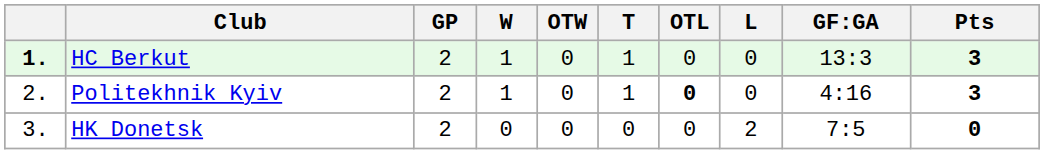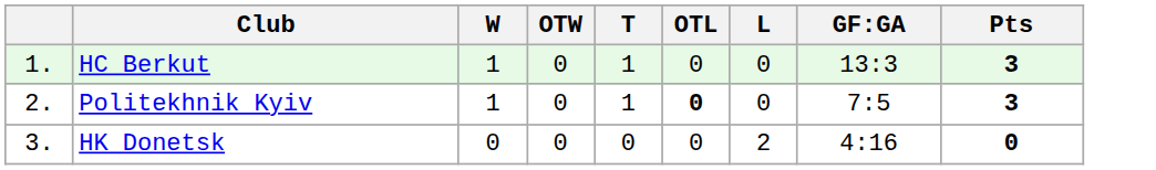 <table class="wikitable">
 <tr>
 <th width="30"></th>
 <th width="200">Club</th>
-<th width="30">GP</th>
 <th width="30">W</th>
 <th width="30">OTW</th>
 <th width="30">T</th>
 <th width="30">OTL</th>
 <th width="30">L</th>
 <th width="70">GF:GA</th>
 <th width="70">Pts</th>
 </tr>
 <tr bgcolor="#e6fae6" align="center">
-<td><strong>1.</strong></td>
+<td>1.</td>
 <td align="left"><a href='#'>HC Berkut</a></td>
-<td>2</td>
 <td>1</td>
 <td>0</td>
 <td>1</td>
 <td>0</td>
 <td>0</td>
 <td>13:3</td>
 <td><strong>3</strong></td>
 </tr>
 <tr bgcolor="#FFFFFF" align="center">
 <td>2.</td>
 <td align="left"><a href='#'>Politekhnik Kyiv</a></td>
-<td>2</td>
 <td>1</td>
 <td>0</td>
 <td>1</td>
 <td><strong>0</strong></td>
 <td>0</td>
-<td>4:16</td>
+<td>7:5</td>
 <td><strong>3</strong></td>
 </tr>
 <tr bgcolor="#FFFFFF" align="center">
 <td>3.</td>
 <td align="left"><a href='#'>HK Donetsk</a></td>
-<td>2</td>
 <td>0</td>
 <td>0</td>
 <td>0</td>
 <td>0</td>
 <td>2</td>
-<td>7:5</td>
+<td>4:16</td>
 <td><strong>0</strong></td>
 </tr>
 </table>
